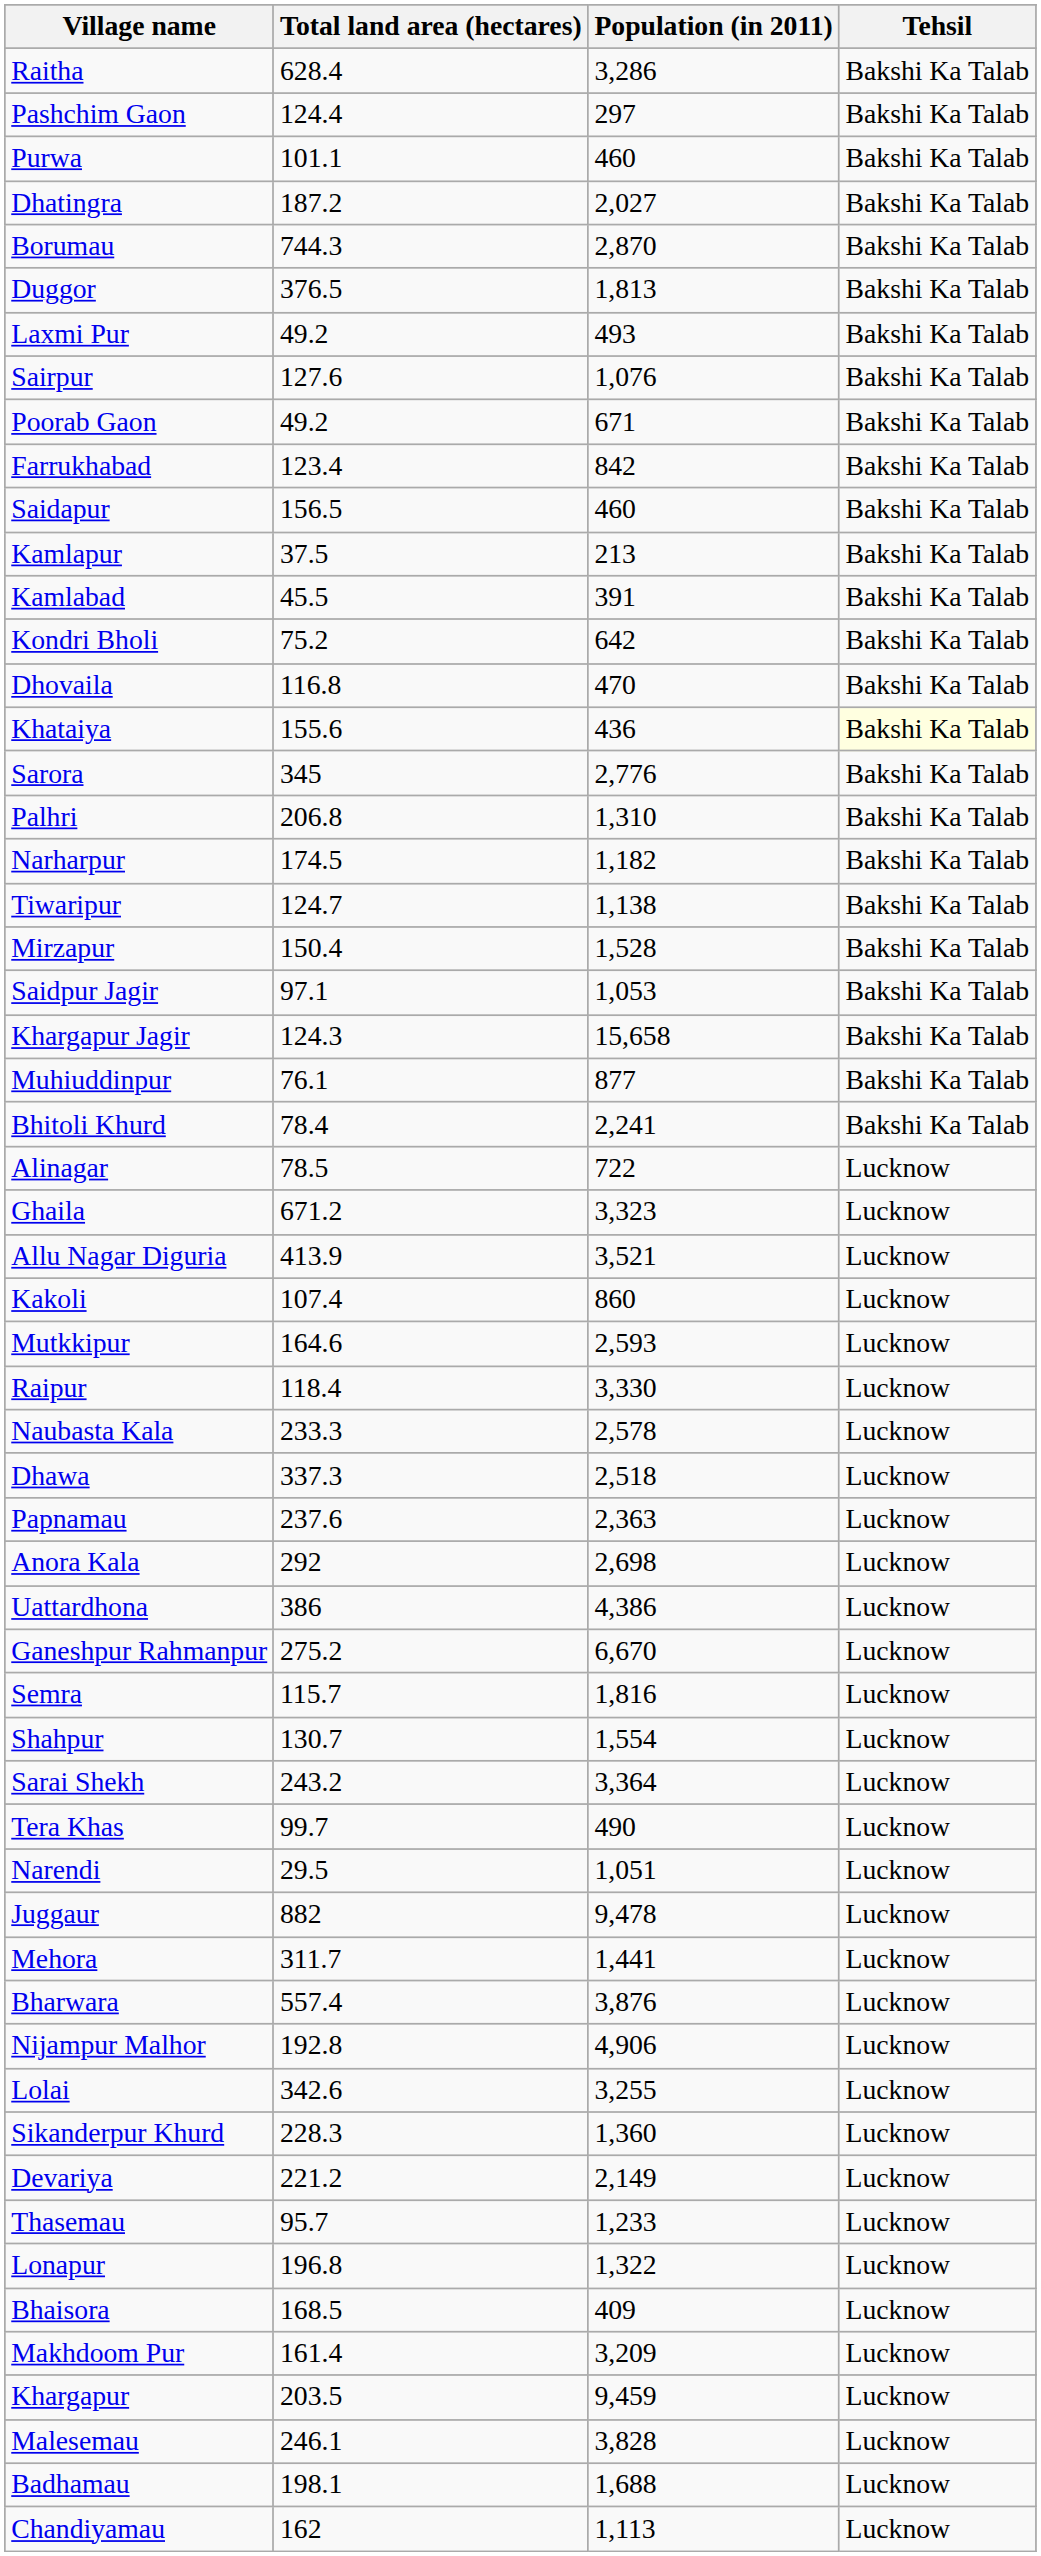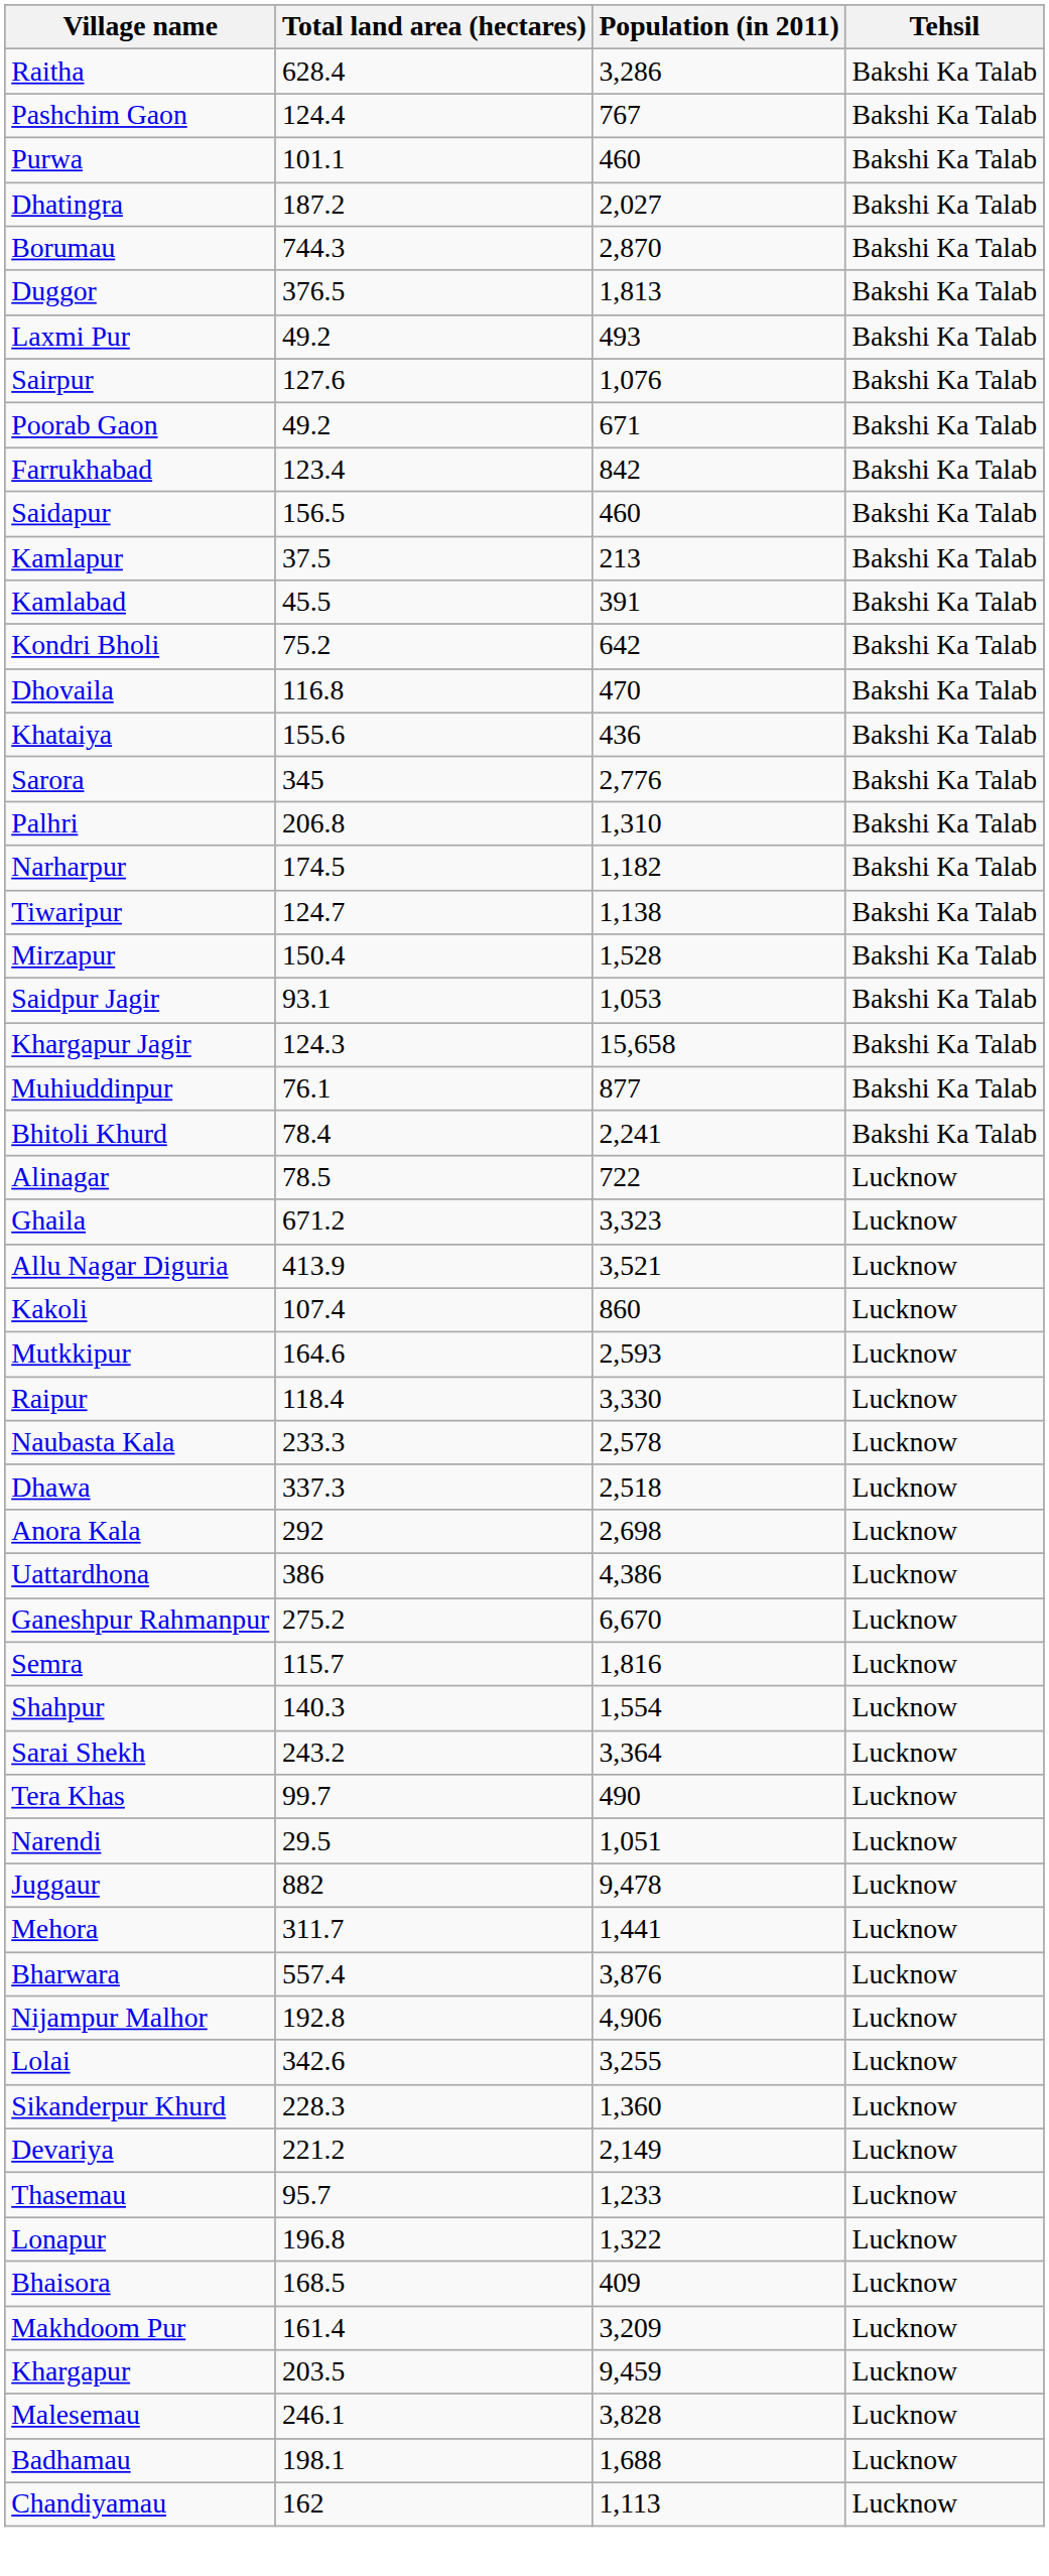 <table class="wikitable sortable">
 <tr>
 <th>Village name</th>
 <th>Total land area (hectares)</th>
 <th>Population (in 2011)</th>
 <th>Tehsil</th>
 </tr>
 <tr>
 <td><a href='#'>Raitha</a></td>
 <td>628.4</td>
 <td>3,286</td>
 <td>Bakshi Ka Talab</td>
 </tr>
 <tr>
 <td><a href='#'>Pashchim Gaon</a></td>
 <td>124.4</td>
-<td>297</td>
+<td>767</td>
 <td>Bakshi Ka Talab</td>
 </tr>
 <tr>
 <td><a href='#'>Purwa</a></td>
 <td>101.1</td>
 <td>460</td>
 <td>Bakshi Ka Talab</td>
 </tr>
 <tr>
 <td><a href='#'>Dhatingra</a></td>
 <td>187.2</td>
 <td>2,027</td>
 <td>Bakshi Ka Talab</td>
 </tr>
 <tr>
 <td><a href='#'>Borumau</a></td>
 <td>744.3</td>
 <td>2,870</td>
 <td>Bakshi Ka Talab</td>
 </tr>
 <tr>
 <td><a href='#'>Duggor</a></td>
 <td>376.5</td>
 <td>1,813</td>
 <td>Bakshi Ka Talab</td>
 </tr>
 <tr>
 <td><a href='#'>Laxmi Pur</a></td>
 <td>49.2</td>
 <td>493</td>
 <td>Bakshi Ka Talab</td>
 </tr>
 <tr>
 <td><a href='#'>Sairpur</a></td>
 <td>127.6</td>
 <td>1,076</td>
 <td>Bakshi Ka Talab</td>
 </tr>
 <tr>
 <td><a href='#'>Poorab Gaon</a></td>
 <td>49.2</td>
 <td>671</td>
 <td>Bakshi Ka Talab</td>
 </tr>
 <tr>
 <td><a href='#'>Farrukhabad</a></td>
 <td>123.4</td>
 <td>842</td>
 <td>Bakshi Ka Talab</td>
 </tr>
 <tr>
 <td><a href='#'>Saidapur</a></td>
 <td>156.5</td>
 <td>460</td>
 <td>Bakshi Ka Talab</td>
 </tr>
 <tr>
 <td><a href='#'>Kamlapur</a></td>
 <td>37.5</td>
 <td>213</td>
 <td>Bakshi Ka Talab</td>
 </tr>
 <tr>
 <td><a href='#'>Kamlabad</a></td>
 <td>45.5</td>
 <td>391</td>
 <td>Bakshi Ka Talab</td>
 </tr>
 <tr>
 <td><a href='#'>Kondri Bholi</a></td>
 <td>75.2</td>
 <td>642</td>
 <td>Bakshi Ka Talab</td>
 </tr>
 <tr>
 <td><a href='#'>Dhovaila</a></td>
 <td>116.8</td>
 <td>470</td>
 <td>Bakshi Ka Talab</td>
 </tr>
 <tr>
 <td><a href='#'>Khataiya</a></td>
 <td>155.6</td>
 <td>436</td>
-<td style="background: lightyellow;">Bakshi Ka Talab</td>
+<td>Bakshi Ka Talab</td>
 </tr>
 <tr>
 <td><a href='#'>Sarora</a></td>
 <td>345</td>
 <td>2,776</td>
 <td>Bakshi Ka Talab</td>
 </tr>
 <tr>
 <td><a href='#'>Palhri</a></td>
 <td>206.8</td>
 <td>1,310</td>
 <td>Bakshi Ka Talab</td>
 </tr>
 <tr>
 <td><a href='#'>Narharpur</a></td>
 <td>174.5</td>
 <td>1,182</td>
 <td>Bakshi Ka Talab</td>
 </tr>
 <tr>
 <td><a href='#'>Tiwaripur</a></td>
 <td>124.7</td>
 <td>1,138</td>
 <td>Bakshi Ka Talab</td>
 </tr>
 <tr>
 <td><a href='#'>Mirzapur</a></td>
 <td>150.4</td>
 <td>1,528</td>
 <td>Bakshi Ka Talab</td>
 </tr>
 <tr>
 <td><a href='#'>Saidpur Jagir</a></td>
-<td>97.1</td>
+<td>93.1</td>
 <td>1,053</td>
 <td>Bakshi Ka Talab</td>
 </tr>
 <tr>
 <td><a href='#'>Khargapur Jagir</a></td>
 <td>124.3</td>
 <td>15,658</td>
 <td>Bakshi Ka Talab</td>
 </tr>
 <tr>
 <td><a href='#'>Muhiuddinpur</a></td>
 <td>76.1</td>
 <td>877</td>
 <td>Bakshi Ka Talab</td>
 </tr>
 <tr>
 <td><a href='#'>Bhitoli Khurd</a></td>
 <td>78.4</td>
 <td>2,241</td>
 <td>Bakshi Ka Talab</td>
 </tr>
 <tr>
 <td><a href='#'>Alinagar</a></td>
 <td>78.5</td>
 <td>722</td>
 <td>Lucknow</td>
 </tr>
 <tr>
 <td><a href='#'>Ghaila</a></td>
 <td>671.2</td>
 <td>3,323</td>
 <td>Lucknow</td>
 </tr>
 <tr>
 <td><a href='#'>Allu Nagar Diguria</a></td>
 <td>413.9</td>
 <td>3,521</td>
 <td>Lucknow</td>
 </tr>
 <tr>
 <td><a href='#'>Kakoli</a></td>
 <td>107.4</td>
 <td>860</td>
 <td>Lucknow</td>
 </tr>
 <tr>
 <td><a href='#'>Mutkkipur</a></td>
 <td>164.6</td>
 <td>2,593</td>
 <td>Lucknow</td>
 </tr>
 <tr>
 <td><a href='#'>Raipur</a></td>
 <td>118.4</td>
 <td>3,330</td>
 <td>Lucknow</td>
 </tr>
 <tr>
 <td><a href='#'>Naubasta Kala</a></td>
 <td>233.3</td>
 <td>2,578</td>
 <td>Lucknow</td>
 </tr>
 <tr>
 <td><a href='#'>Dhawa</a></td>
 <td>337.3</td>
 <td>2,518</td>
 <td>Lucknow</td>
 </tr>
 <tr>
-<td><a href='#'>Papnamau</a></td>
-<td>237.6</td>
-<td>2,363</td>
-<td>Lucknow</td>
-</tr>
-<tr>
 <td><a href='#'>Anora Kala</a></td>
 <td>292</td>
 <td>2,698</td>
 <td>Lucknow</td>
 </tr>
 <tr>
 <td><a href='#'>Uattardhona</a></td>
 <td>386</td>
 <td>4,386</td>
 <td>Lucknow</td>
 </tr>
 <tr>
 <td><a href='#'>Ganeshpur Rahmanpur</a></td>
 <td>275.2</td>
 <td>6,670</td>
 <td>Lucknow</td>
 </tr>
 <tr>
 <td><a href='#'>Semra</a></td>
 <td>115.7</td>
 <td>1,816</td>
 <td>Lucknow</td>
 </tr>
 <tr>
 <td><a href='#'>Shahpur</a></td>
-<td>130.7</td>
+<td>140.3</td>
 <td>1,554</td>
 <td>Lucknow</td>
 </tr>
 <tr>
 <td><a href='#'>Sarai Shekh</a></td>
 <td>243.2</td>
 <td>3,364</td>
 <td>Lucknow</td>
 </tr>
 <tr>
 <td><a href='#'>Tera Khas</a></td>
 <td>99.7</td>
 <td>490</td>
 <td>Lucknow</td>
 </tr>
 <tr>
 <td><a href='#'>Narendi</a></td>
 <td>29.5</td>
 <td>1,051</td>
 <td>Lucknow</td>
 </tr>
 <tr>
 <td><a href='#'>Juggaur</a></td>
 <td>882</td>
 <td>9,478</td>
 <td>Lucknow</td>
 </tr>
 <tr>
 <td><a href='#'>Mehora</a></td>
 <td>311.7</td>
 <td>1,441</td>
 <td>Lucknow</td>
 </tr>
 <tr>
 <td><a href='#'>Bharwara</a></td>
 <td>557.4</td>
 <td>3,876</td>
 <td>Lucknow</td>
 </tr>
 <tr>
 <td><a href='#'>Nijampur Malhor</a></td>
 <td>192.8</td>
 <td>4,906</td>
 <td>Lucknow</td>
 </tr>
 <tr>
 <td><a href='#'>Lolai</a></td>
 <td>342.6</td>
 <td>3,255</td>
 <td>Lucknow</td>
 </tr>
 <tr>
 <td><a href='#'>Sikanderpur Khurd</a></td>
 <td>228.3</td>
 <td>1,360</td>
 <td>Lucknow</td>
 </tr>
 <tr>
 <td><a href='#'>Devariya</a></td>
 <td>221.2</td>
 <td>2,149</td>
 <td>Lucknow</td>
 </tr>
 <tr>
 <td><a href='#'>Thasemau</a></td>
 <td>95.7</td>
 <td>1,233</td>
 <td>Lucknow</td>
 </tr>
 <tr>
 <td><a href='#'>Lonapur</a></td>
 <td>196.8</td>
 <td>1,322</td>
 <td>Lucknow</td>
 </tr>
 <tr>
 <td><a href='#'>Bhaisora</a></td>
 <td>168.5</td>
 <td>409</td>
 <td>Lucknow</td>
 </tr>
 <tr>
 <td><a href='#'>Makhdoom Pur</a></td>
 <td>161.4</td>
 <td>3,209</td>
 <td>Lucknow</td>
 </tr>
 <tr>
 <td><a href='#'>Khargapur</a></td>
 <td>203.5</td>
 <td>9,459</td>
 <td>Lucknow</td>
 </tr>
 <tr>
 <td><a href='#'>Malesemau</a></td>
 <td>246.1</td>
 <td>3,828</td>
 <td>Lucknow</td>
 </tr>
 <tr>
 <td><a href='#'>Badhamau</a></td>
 <td>198.1</td>
 <td>1,688</td>
 <td>Lucknow</td>
 </tr>
 <tr>
 <td><a href='#'>Chandiyamau</a></td>
 <td>162</td>
 <td>1,113</td>
 <td>Lucknow</td>
 </tr>
 </table>
